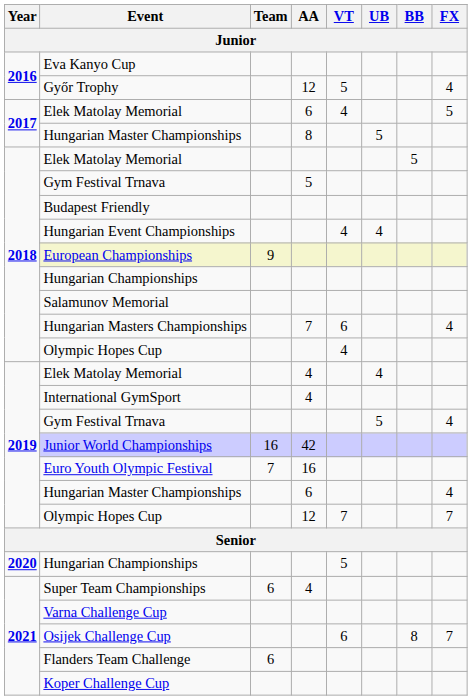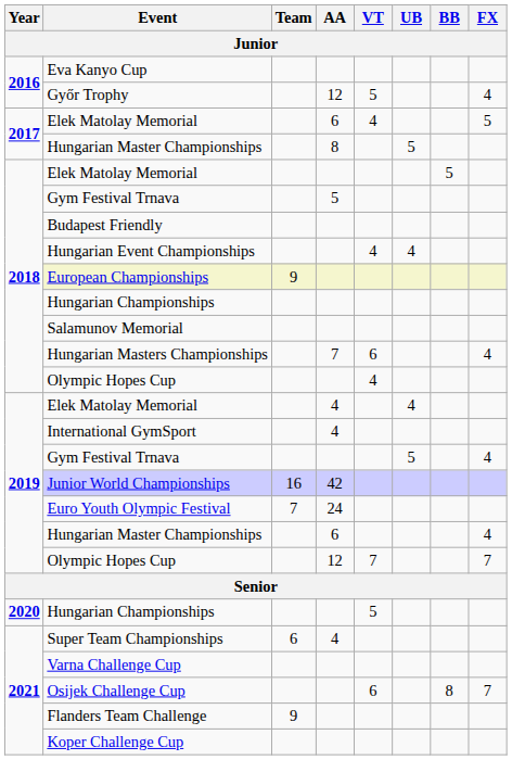 <table class="wikitable" style="text-align:center; font-size:95%;">
 <tr>
 <th align=center>Year</th>
 <th align=center>Event</th>
 <th style="width:30px;">Team</th>
 <th style="width:30px;">AA</th>
 <th style="width:30px;"><a href='#'>VT</a></th>
 <th style="width:30px;"><a href='#'>UB</a></th>
 <th style="width:30px;"><a href='#'>BB</a></th>
 <th style="width:30px;"><a href='#'>FX</a></th>
 </tr>
 <tr>
 <th colspan="8"><strong>Junior</strong></th>
 </tr>
 <tr>
 <td rowspan="2"><strong><a href='#'>2016</a></strong></td>
 <td align=left>Eva Kanyo Cup</td>
 <td></td>
 <td></td>
 <td></td>
 <td></td>
 <td></td>
 <td></td>
 </tr>
 <tr>
 <td align=left>Győr Trophy</td>
 <td></td>
 <td>12</td>
 <td>5</td>
 <td></td>
 <td></td>
 <td>4</td>
 </tr>
 <tr>
 <td rowspan="2"><strong><a href='#'>2017</a></strong></td>
 <td align=left>Elek Matolay Memorial</td>
 <td></td>
 <td>6</td>
 <td>4</td>
 <td></td>
 <td></td>
 <td>5</td>
 </tr>
 <tr>
 <td align=left>Hungarian Master Championships</td>
 <td></td>
 <td>8</td>
 <td></td>
 <td>5</td>
 <td></td>
 <td></td>
 </tr>
 <tr>
 <td rowspan="9"><strong><a href='#'>2018</a></strong></td>
 <td align=left>Elek Matolay Memorial</td>
 <td></td>
 <td></td>
 <td></td>
 <td></td>
 <td>5</td>
 <td></td>
 </tr>
 <tr>
 <td align=left>Gym Festival Trnava</td>
 <td></td>
 <td>5</td>
 <td></td>
 <td></td>
 <td></td>
 <td></td>
 </tr>
 <tr>
 <td align=left>Budapest Friendly</td>
 <td></td>
 <td></td>
 <td></td>
 <td></td>
 <td></td>
 <td></td>
 </tr>
 <tr>
 <td align=left>Hungarian Event Championships</td>
 <td></td>
 <td></td>
 <td>4</td>
 <td>4</td>
 <td></td>
 <td></td>
 </tr>
 <tr bgcolor=#F5F6CE>
 <td align=left><a href='#'>European Championships</a></td>
 <td>9</td>
 <td></td>
 <td></td>
 <td></td>
 <td></td>
 <td></td>
 </tr>
 <tr>
 <td align=left>Hungarian Championships</td>
 <td></td>
 <td></td>
 <td></td>
 <td></td>
 <td></td>
 <td></td>
 </tr>
 <tr>
 <td align=left>Salamunov Memorial</td>
 <td></td>
 <td></td>
 <td></td>
 <td></td>
 <td></td>
 <td></td>
 </tr>
 <tr>
 <td align=left>Hungarian Masters Championships</td>
 <td></td>
 <td>7</td>
 <td>6</td>
 <td></td>
 <td></td>
 <td>4</td>
 </tr>
 <tr>
 <td align=left>Olympic Hopes Cup</td>
 <td></td>
 <td></td>
 <td>4</td>
 <td></td>
 <td></td>
 <td></td>
 </tr>
 <tr>
 <td rowspan="7"><strong><a href='#'>2019</a></strong></td>
 <td align=left>Elek Matolay Memorial</td>
 <td></td>
 <td>4</td>
 <td></td>
 <td>4</td>
 <td></td>
 <td></td>
 </tr>
 <tr>
 <td align=left>International GymSport</td>
 <td></td>
 <td>4</td>
 <td></td>
 <td></td>
 <td></td>
 <td></td>
 </tr>
 <tr>
 <td align=left>Gym Festival Trnava</td>
 <td></td>
 <td></td>
 <td></td>
 <td>5</td>
 <td></td>
 <td>4</td>
 </tr>
 <tr bgcolor=#CCCCFF>
 <td align=left><a href='#'>Junior World Championships</a></td>
 <td>16</td>
 <td>42</td>
 <td></td>
 <td></td>
 <td></td>
 <td></td>
 </tr>
 <tr>
 <td align=left><a href='#'>Euro Youth Olympic Festival</a></td>
 <td>7</td>
-<td>16</td>
+<td>24</td>
 <td></td>
 <td></td>
 <td></td>
 <td></td>
 </tr>
 <tr>
 <td align=left>Hungarian Master Championships</td>
 <td></td>
 <td>6</td>
 <td></td>
 <td></td>
 <td></td>
 <td>4</td>
 </tr>
 <tr>
 <td align=left>Olympic Hopes Cup</td>
 <td></td>
 <td>12</td>
 <td>7</td>
 <td></td>
 <td></td>
 <td>7</td>
 </tr>
 <tr>
 <th colspan="8"><strong>Senior</strong></th>
 </tr>
 <tr>
 <td rowspan="1"><strong><a href='#'>2020</a></strong></td>
 <td align=left>Hungarian Championships</td>
 <td></td>
 <td></td>
 <td>5</td>
 <td></td>
 <td></td>
 <td></td>
 </tr>
 <tr>
 <td rowspan="6"><strong><a href='#'>2021</a></strong></td>
 <td align=left>Super Team Championships</td>
 <td>6</td>
 <td>4</td>
 <td></td>
 <td></td>
 <td></td>
 <td></td>
 </tr>
 <tr>
 <td align=left><a href='#'>Varna Challenge Cup</a></td>
 <td></td>
 <td></td>
 <td></td>
 <td></td>
 <td></td>
 <td></td>
 </tr>
 <tr>
 <td align=left><a href='#'>Osijek Challenge Cup</a></td>
 <td></td>
 <td></td>
 <td>6</td>
 <td></td>
 <td>8</td>
 <td>7</td>
 </tr>
 <tr>
 <td align=left>Flanders Team Challenge</td>
-<td>6</td>
+<td>9</td>
 <td></td>
 <td></td>
 <td></td>
 <td></td>
 <td></td>
 </tr>
 <tr>
 <td align=left><a href='#'>Koper Challenge Cup</a></td>
 <td></td>
 <td></td>
 <td></td>
 <td></td>
 <td></td>
 <td></td>
 </tr>
 </table>
